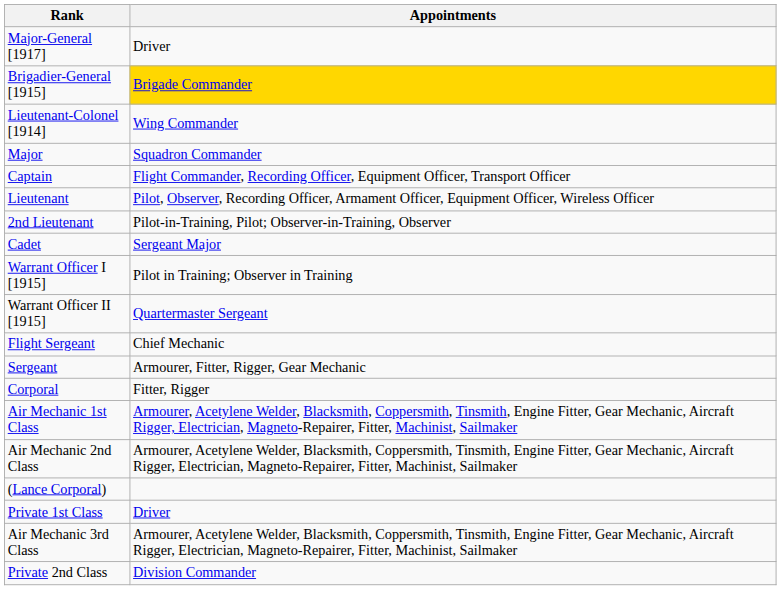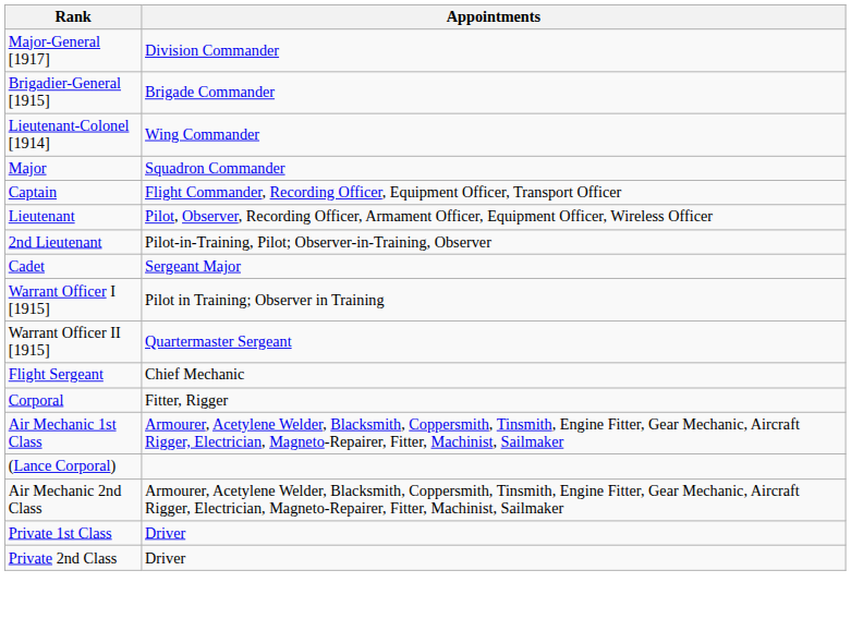 <table border=1 class="wikitable">
 <tr>
 <th>Rank</th>
 <th>Appointments</th>
 </tr>
 <tr>
 <td><a href='#'>Major-General</a> [1917]</td>
-<td>Driver</td>
+<td><a href='#'>Division Commander</a></td>
 </tr>
 <tr>
 <td><a href='#'>Brigadier-General</a> [1915]</td>
-<td style="background: gold;"><a href='#'>Brigade Commander</a></td>
+<td><a href='#'>Brigade Commander</a></td>
 </tr>
 <tr>
 <td><a href='#'>Lieutenant-Colonel</a> [1914]</td>
 <td><a href='#'>Wing Commander</a></td>
 </tr>
 <tr>
 <td><a href='#'>Major</a></td>
 <td><a href='#'>Squadron Commander</a></td>
 </tr>
 <tr>
 <td><a href='#'>Captain</a></td>
 <td><a href='#'>Flight Commander</a>, <a href='#'>Recording Officer</a>, Equipment Officer, Transport Officer</td>
 </tr>
 <tr>
 <td><a href='#'>Lieutenant</a></td>
 <td><a href='#'>Pilot</a>, <a href='#'>Observer</a>, Recording Officer, Armament Officer, Equipment Officer, Wireless Officer</td>
 </tr>
 <tr>
 <td><a href='#'>2nd Lieutenant</a></td>
 <td>Pilot-in-Training, Pilot; Observer-in-Training, Observer</td>
 </tr>
 <tr>
 <td><a href='#'>Cadet</a></td>
 <td><a href='#'>Sergeant Major</a></td>
 </tr>
 <tr>
 <td><a href='#'>Warrant Officer</a> I [1915]</td>
 <td>Pilot in Training; Observer in Training</td>
 </tr>
 <tr>
 <td>Warrant Officer II [1915]</td>
 <td><a href='#'>Quartermaster Sergeant</a></td>
 </tr>
 <tr>
 <td><a href='#'>Flight Sergeant</a></td>
 <td>Chief Mechanic</td>
 </tr>
 <tr>
-<td><a href='#'>Sergeant</a></td>
-<td>Armourer, Fitter, Rigger, Gear Mechanic</td>
-</tr>
-<tr>
 <td><a href='#'>Corporal</a></td>
 <td>Fitter, Rigger</td>
 </tr>
 <tr>
 <td><a href='#'>Air Mechanic 1st Class</a></td>
 <td><a href='#'>Armourer</a>, <a href='#'>Acetylene Welder</a>, <a href='#'>Blacksmith</a>, <a href='#'>Coppersmith</a>, <a href='#'>Tinsmith</a>, Engine Fitter, Gear Mechanic, Aircraft <a href='#'>Rigger, Electrician</a>, <a href='#'>Magneto</a>-Repairer, Fitter, <a href='#'>Machinist</a>, <a href='#'>Sailmaker</a></td>
 </tr>
 <tr>
+<td>(<a href='#'>Lance Corporal</a>)</td>
+<td></td>
+</tr>
+<tr>
 <td>Air Mechanic 2nd Class</td>
 <td>Armourer, Acetylene Welder, Blacksmith, Coppersmith, Tinsmith, Engine Fitter, Gear Mechanic, Aircraft Rigger, Electrician, Magneto-Repairer, Fitter, Machinist, Sailmaker</td>
-</tr>
-<tr>
-<td>(<a href='#'>Lance Corporal</a>)</td>
-<td></td>
 </tr>
 <tr>
 <td><a href='#'>Private 1st Class</a></td>
 <td><a href='#'>Driver</a></td>
 </tr>
 <tr>
-<td>Air Mechanic 3rd Class</td>
-<td>Armourer, Acetylene Welder, Blacksmith, Coppersmith, Tinsmith, Engine Fitter, Gear Mechanic, Aircraft Rigger, Electrician, Magneto-Repairer, Fitter, Machinist, Sailmaker</td>
-</tr>
-<tr>
 <td><a href='#'>Private</a> 2nd Class</td>
-<td><a href='#'>Division Commander</a></td>
+<td>Driver</td>
 </tr>
 </table>
